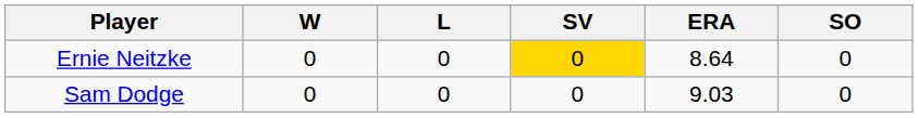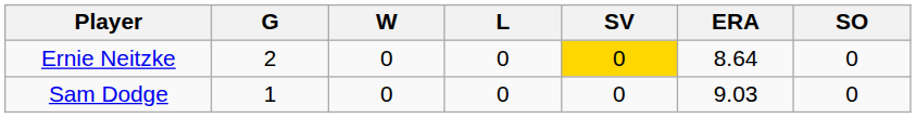 <table class="wikitable sortable">
 <tr>
 <th bgcolor="#DDDDFF" width="16%">Player</th>
+<th bgcolor="#DDDDFF" width="9%">G</th>
 <th bgcolor="#DDDDFF" width="9%">W</th>
 <th bgcolor="#DDDDFF" width="9%">L</th>
 <th bgcolor="#DDDDFF" width="9%">SV</th>
 <th bgcolor="#DDDDFF" width="9%">ERA</th>
 <th bgcolor="#DDDDFF" width="9%">SO</th>
 </tr>
 <tr align="center">
 <td><a href='#'>Ernie Neitzke</a></td>
+<td>2</td>
 <td>0</td>
 <td>0</td>
 <td style="background: gold;">0</td>
 <td>8.64</td>
 <td>0</td>
 </tr>
 <tr align="center">
 <td><a href='#'>Sam Dodge</a></td>
+<td>1</td>
 <td>0</td>
 <td>0</td>
 <td>0</td>
 <td>9.03</td>
 <td>0</td>
 </tr>
 </table>
